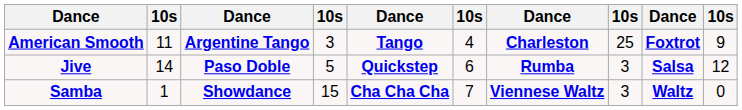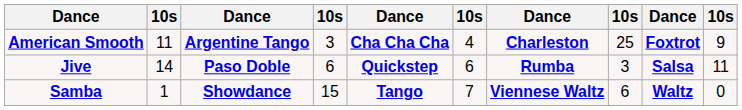 <table class="wikitable collapsed">
 <tr style="text-align:Center; background:#ccc;">
 <th>Dance</th>
 <th>10s</th>
 <th>Dance</th>
 <th>10s</th>
 <th>Dance</th>
 <th>10s</th>
 <th>Dance</th>
 <th>10s</th>
 <th>Dance</th>
 <th>10s</th>
 </tr>
 <tr style="text-align: center; background:#faf6f6;">
 <td><strong><a href='#'>American Smooth</a></strong></td>
 <td>11</td>
 <td><strong><a href='#'>Argentine Tango</a></strong></td>
 <td>3</td>
-<td><strong><a href='#'>Tango</a></strong></td>
+<td><strong><a href='#'>Cha Cha Cha</a></strong></td>
 <td>4</td>
 <td><strong><a href='#'>Charleston</a></strong></td>
 <td>25</td>
 <td><strong><a href='#'>Foxtrot</a></strong></td>
 <td>9</td>
 </tr>
 <tr style="text-align: center; background:#faf6f6;">
 <td><strong><a href='#'>Jive</a></strong></td>
 <td>14</td>
 <td><strong><a href='#'>Paso Doble</a></strong></td>
-<td>5</td>
+<td>6</td>
 <td><strong><a href='#'>Quickstep</a></strong></td>
 <td>6</td>
 <td><strong><a href='#'>Rumba</a></strong></td>
 <td>3</td>
 <td><strong><a href='#'>Salsa</a></strong></td>
-<td>12</td>
+<td>11</td>
 </tr>
 <tr style="text-align: center; background:#faf6f6;">
 <td><strong><a href='#'>Samba</a></strong></td>
 <td>1</td>
 <td><strong><a href='#'>Showdance</a></strong></td>
 <td>15</td>
-<td><strong><a href='#'>Cha Cha Cha</a></strong></td>
+<td><strong><a href='#'>Tango</a></strong></td>
 <td>7</td>
 <td><strong><a href='#'>Viennese Waltz</a></strong></td>
-<td>3</td>
+<td>6</td>
 <td><strong><a href='#'>Waltz</a></strong></td>
 <td>0</td>
 </tr>
 </table>
